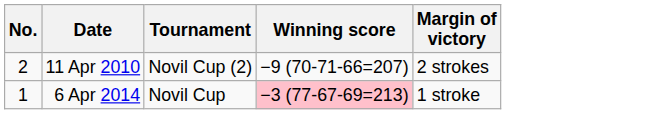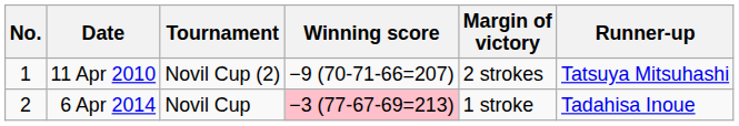 <table class="wikitable" style="font-size:95%;">
 <tr>
 <th>No.</th>
 <th>Date</th>
 <th>Tournament</th>
 <th>Winning score</th>
 <th>Margin of<br>victory</th>
+<th>Runner-up</th>
 </tr>
 <tr>
-<td align=center>2</td>
+<td align=center>1</td>
 <td align=right>11 Apr <a href='#'>2010</a></td>
 <td>Novil Cup (2)</td>
 <td>−9 (70-71-66=207)</td>
 <td>2 strokes</td>
+<td> <a href='#'>Tatsuya Mitsuhashi</a></td>
 </tr>
 <tr>
-<td align=center>1</td>
+<td align=center>2</td>
 <td align=right>6 Apr <a href='#'>2014</a></td>
 <td>Novil Cup</td>
 <td style="background: pink;">−3 (77-67-69=213)</td>
 <td>1 stroke</td>
+<td> <a href='#'>Tadahisa Inoue</a></td>
 </tr>
 </table>
